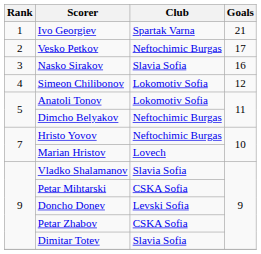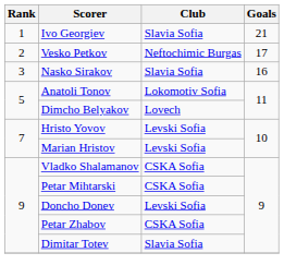 <table class="wikitable" style="text-align:center">
 <tr>
 <th>Rank</th>
 <th>Scorer</th>
 <th>Club</th>
 <th>Goals</th>
 </tr>
 <tr>
 <td rowspan="1">1</td>
 <td align="left"> <a href='#'>Ivo Georgiev</a></td>
-<td align="left"><a href='#'>Spartak Varna</a></td>
+<td align="left"><a href='#'>Slavia Sofia</a></td>
 <td rowspan="1">21</td>
 </tr>
 <tr>
 <td rowspan="1">2</td>
 <td align="left"> <a href='#'>Vesko Petkov</a></td>
 <td align="left"><a href='#'>Neftochimic Burgas</a></td>
 <td rowspan="1">17</td>
 </tr>
 <tr>
 <td rowspan="1">3</td>
 <td align="left"> <a href='#'>Nasko Sirakov</a></td>
 <td align="left"><a href='#'>Slavia Sofia</a></td>
 <td rowspan="1">16</td>
 </tr>
 <tr>
-<td rowspan="1">4</td>
-<td align="left"> <a href='#'>Simeon Chilibonov</a></td>
-<td align="left"><a href='#'>Lokomotiv Sofia</a></td>
-<td rowspan="1">12</td>
-</tr>
-<tr>
 <td rowspan="2">5</td>
 <td align="left"> <a href='#'>Anatoli Tonov</a></td>
 <td align="left"><a href='#'>Lokomotiv Sofia</a></td>
 <td rowspan="2">11</td>
 </tr>
 <tr>
 <td align="left"> <a href='#'>Dimcho Belyakov</a></td>
-<td align="left"><a href='#'>Neftochimic Burgas</a></td>
+<td align="left"><a href='#'>Lovech</a></td>
 </tr>
 <tr>
 <td rowspan="2">7</td>
 <td align="left"> <a href='#'>Hristo Yovov</a></td>
-<td align="left"><a href='#'>Neftochimic Burgas</a></td>
+<td align="left"><a href='#'>Levski Sofia</a></td>
 <td rowspan="2">10</td>
 </tr>
 <tr>
 <td align="left"> <a href='#'>Marian Hristov</a></td>
-<td align="left"><a href='#'>Lovech</a></td>
+<td align="left"><a href='#'>Levski Sofia</a></td>
 </tr>
 <tr>
 <td rowspan="5">9</td>
 <td align="left"> <a href='#'>Vladko Shalamanov</a></td>
-<td align="left"><a href='#'>Slavia Sofia</a></td>
+<td align="left"><a href='#'>CSKA Sofia</a></td>
 <td rowspan="5">9</td>
 </tr>
 <tr>
 <td align="left"> <a href='#'>Petar Mihtarski</a></td>
 <td align="left"><a href='#'>CSKA Sofia</a></td>
 </tr>
 <tr>
 <td align="left"> <a href='#'>Doncho Donev</a></td>
 <td align="left"><a href='#'>Levski Sofia</a></td>
 </tr>
 <tr>
 <td align="left"> <a href='#'>Petar Zhabov</a></td>
 <td align="left"><a href='#'>CSKA Sofia</a></td>
 </tr>
 <tr>
 <td align="left"> <a href='#'>Dimitar Totev</a></td>
 <td align="left"><a href='#'>Slavia Sofia</a></td>
 </tr>
 <tr>
 </tr>
 </table>
